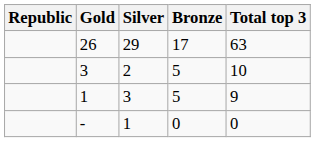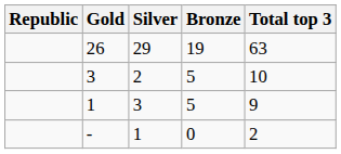 <table class="wikitable sortable">
 <tr>
 <th><strong>Republic</strong></th>
 <th><strong>Gold</strong></th>
 <th><strong>Silver</strong></th>
 <th><strong>Bronze</strong></th>
 <th><strong>Total top 3</strong></th>
 </tr>
 <tr>
 <td></td>
 <td>26</td>
 <td>29</td>
-<td>17</td>
+<td>19</td>
 <td>63</td>
 </tr>
 <tr>
 <td></td>
 <td>3</td>
 <td>2</td>
 <td>5</td>
 <td>10</td>
 </tr>
 <tr>
 <td></td>
 <td>1</td>
 <td>3</td>
 <td>5</td>
 <td>9</td>
 </tr>
 <tr>
 <td></td>
 <td>-</td>
 <td>1</td>
 <td>0</td>
-<td>0</td>
+<td>2</td>
 </tr>
 </table>
